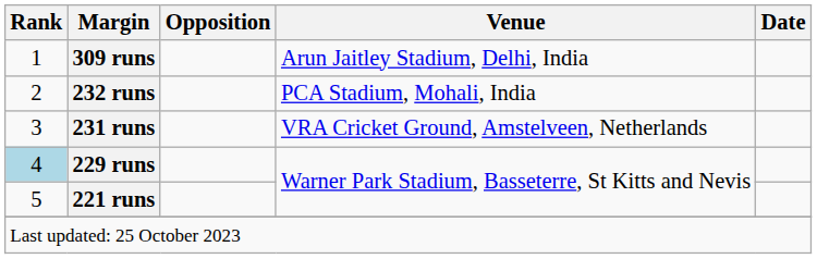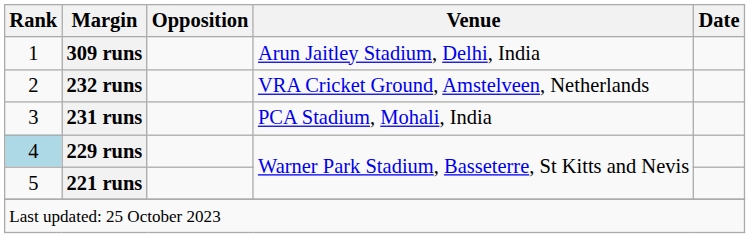 <table class="wikitable plainrowheaders sortable">
 <tr>
 <th scope=col>Rank</th>
 <th scope=col>Margin</th>
 <th scope=col>Opposition</th>
 <th scope=col>Venue</th>
 <th scope=col>Date</th>
 </tr>
 <tr>
 <td align=center>1</td>
 <th scope=row style=text-align:center;>309 runs</th>
 <td></td>
 <td><a href='#'>Arun Jaitley Stadium</a>, <a href='#'>Delhi</a>, India</td>
 <td> </td>
 </tr>
 <tr>
 <td align=center>2</td>
 <th scope=row style="text-align:center;">232 runs</th>
 <td></td>
-<td><a href='#'>PCA Stadium</a>, <a href='#'>Mohali</a>, India</td>
+<td><a href='#'>VRA Cricket Ground</a>, <a href='#'>Amstelveen</a>, Netherlands</td>
 <td></td>
 </tr>
 <tr>
 <td align=center>3</td>
 <th scope=row style="text-align:center;">231 runs</th>
 <td></td>
-<td><a href='#'>VRA Cricket Ground</a>, <a href='#'>Amstelveen</a>, Netherlands</td>
+<td><a href='#'>PCA Stadium</a>, <a href='#'>Mohali</a>, India</td>
 <td> </td>
 </tr>
 <tr>
 <td align=center style="background: lightblue;">4</td>
 <th scope=row style=text-align:center;>229 runs</th>
 <td></td>
 <td rowspan=2><a href='#'>Warner Park Stadium</a>, <a href='#'>Basseterre</a>, St Kitts and Nevis</td>
 <td> </td>
 </tr>
 <tr>
 <td align=center>5</td>
 <th scope=row style=text-align:center;>221 runs</th>
 <td></td>
 <td> </td>
 </tr>
 <tr>
 </tr>
 <tr class=sortbottom>
 <td colspan=5><small>Last updated: 25 October 2023</small></td>
 </tr>
 </table>
